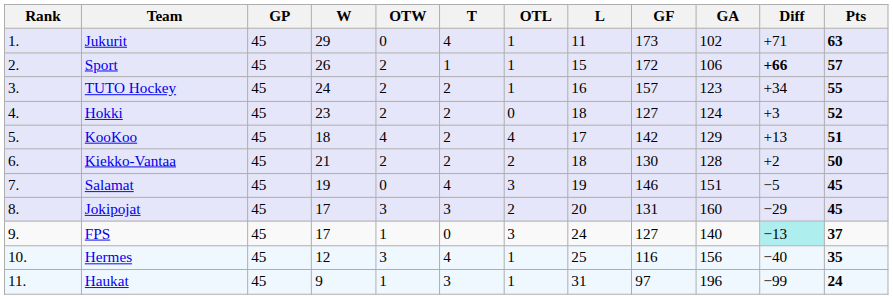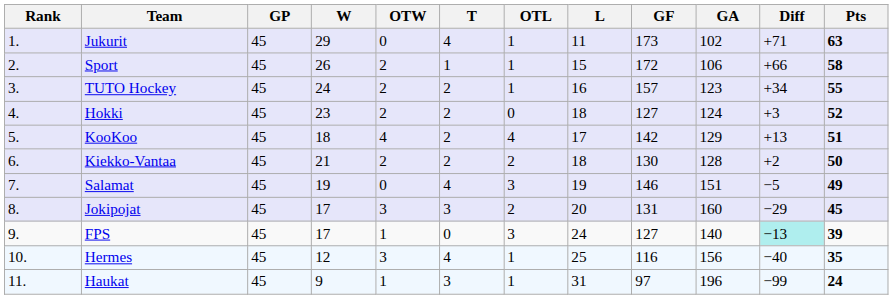 <table class="wikitable">
 <tr>
 <th bgcolor="#DDDDFF" width="6%" align="left">Rank</th>
 <th bgcolor="#DDDDFF" width="13%">Team</th>
 <th bgcolor="#DDDDFF" width="5%">GP</th>
 <th bgcolor="#DDDDFF" width="5%">W</th>
 <th bgcolor="#DDDDFF" width="5%">OTW</th>
 <th bgcolor="#DDDDFF" width="5%">T</th>
 <th bgcolor="#DDDDFF" width="5%">OTL</th>
 <th bgcolor="#DDDDFF" width="5%">L</th>
 <th bgcolor="#DDDDFF" width="5%">GF</th>
 <th bgcolor="#DDDDFF" width="5%">GA</th>
 <th bgcolor="#DDDDFF" width="5%">Diff</th>
 <th bgcolor="#DDDDFF" width="5%">Pts</th>
 </tr>
 <tr bgcolor="#e6e6fa">
 <td align="left">1.</td>
 <td><a href='#'>Jukurit</a></td>
 <td>45</td>
 <td>29</td>
 <td>0</td>
 <td>4</td>
 <td>1</td>
 <td>11</td>
 <td>173</td>
 <td>102</td>
 <td>+71</td>
 <td><strong>63</strong></td>
 </tr>
 <tr bgcolor="#e6e6fa">
 <td align="left">2.</td>
 <td><a href='#'>Sport</a></td>
 <td>45</td>
 <td>26</td>
 <td>2</td>
 <td>1</td>
 <td>1</td>
 <td>15</td>
 <td>172</td>
 <td>106</td>
-<td><strong>+66</strong></td>
-<td><strong>57</strong></td>
+<td>+66</td>
+<td><strong>58</strong></td>
 </tr>
 <tr bgcolor="#e6e6fa">
 <td align="left">3.</td>
 <td><a href='#'>TUTO Hockey</a></td>
 <td>45</td>
 <td>24</td>
 <td>2</td>
 <td>2</td>
 <td>1</td>
 <td>16</td>
 <td>157</td>
 <td>123</td>
 <td>+34</td>
 <td><strong>55</strong></td>
 </tr>
 <tr bgcolor="#e6e6fa">
 <td align="left">4.</td>
 <td><a href='#'>Hokki</a></td>
 <td>45</td>
 <td>23</td>
 <td>2</td>
 <td>2</td>
 <td>0</td>
 <td>18</td>
 <td>127</td>
 <td>124</td>
 <td>+3</td>
 <td><strong>52</strong></td>
 </tr>
 <tr bgcolor="#e6e6fa">
 <td align="left">5.</td>
 <td><a href='#'>KooKoo</a></td>
 <td>45</td>
 <td>18</td>
 <td>4</td>
 <td>2</td>
 <td>4</td>
 <td>17</td>
 <td>142</td>
 <td>129</td>
 <td>+13</td>
 <td><strong>51</strong></td>
 </tr>
 <tr bgcolor="#e6e6fa">
 <td align="left">6.</td>
 <td><a href='#'>Kiekko-Vantaa</a></td>
 <td>45</td>
 <td>21</td>
 <td>2</td>
 <td>2</td>
 <td>2</td>
 <td>18</td>
 <td>130</td>
 <td>128</td>
 <td>+2</td>
 <td><strong>50</strong></td>
 </tr>
 <tr bgcolor="#e6e6fa">
 <td align="left">7.</td>
 <td><a href='#'>Salamat</a></td>
 <td>45</td>
 <td>19</td>
 <td>0</td>
 <td>4</td>
 <td>3</td>
 <td>19</td>
 <td>146</td>
 <td>151</td>
 <td>−5</td>
-<td><strong>45</strong></td>
+<td><strong>49</strong></td>
 </tr>
 <tr bgcolor="#e6e6fa">
 <td align="left">8.</td>
 <td><a href='#'>Jokipojat</a></td>
 <td>45</td>
 <td>17</td>
 <td>3</td>
 <td>3</td>
 <td>2</td>
 <td>20</td>
 <td>131</td>
 <td>160</td>
 <td>−29</td>
 <td><strong>45</strong></td>
 </tr>
 <tr>
 <td align="left">9.</td>
 <td><a href='#'>FPS</a></td>
 <td>45</td>
 <td>17</td>
 <td>1</td>
 <td>0</td>
 <td>3</td>
 <td>24</td>
 <td>127</td>
 <td>140</td>
 <td style="background: paleturquoise;">−13</td>
-<td><strong>37</strong></td>
+<td><strong>39</strong></td>
 </tr>
 <tr bgcolor="#f0f8ff">
 <td align="left">10.</td>
 <td><a href='#'>Hermes</a></td>
 <td>45</td>
 <td>12</td>
 <td>3</td>
 <td>4</td>
 <td>1</td>
 <td>25</td>
 <td>116</td>
 <td>156</td>
 <td>−40</td>
 <td><strong>35</strong></td>
 </tr>
 <tr bgcolor="#f0f8ff">
 <td align="left">11.</td>
 <td><a href='#'>Haukat</a></td>
 <td>45</td>
 <td>9</td>
 <td>1</td>
 <td>3</td>
 <td>1</td>
 <td>31</td>
 <td>97</td>
 <td>196</td>
 <td>−99</td>
 <td><strong>24</strong></td>
 </tr>
 </table>
